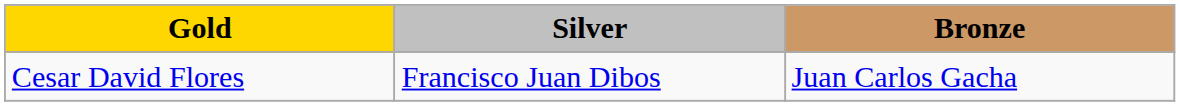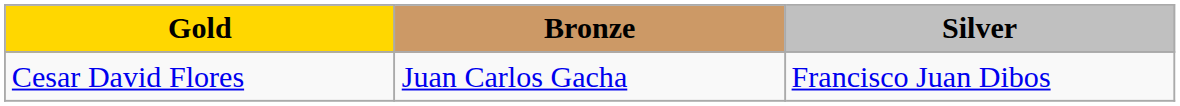 <table class="wikitable" style="text-align:left">
 <tr align="center">
 <td width=200 bgcolor=gold><strong>Gold</strong></td>
+<td width=200 bgcolor=CC9966><strong>Bronze</strong></td>
 <td width=200 bgcolor=silver><strong>Silver</strong></td>
-<td width=200 bgcolor=CC9966><strong>Bronze</strong></td>
 </tr>
 <tr>
 <td><a href='#'>Cesar David Flores</a><br><em></em></td>
+<td><a href='#'>Juan Carlos Gacha</a><br><em></em></td>
 <td><a href='#'>Francisco Juan Dibos</a><br><em></em></td>
-<td><a href='#'>Juan Carlos Gacha</a><br><em></em></td>
 </tr>
 </table>
